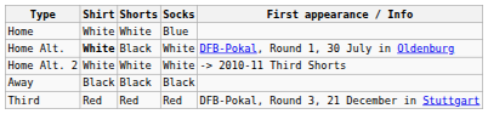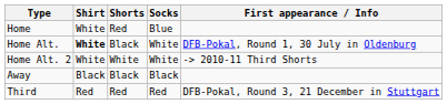 <table class="wikitable">
 <tr>
 <th>Type</th>
 <th>Shirt</th>
 <th>Shorts</th>
 <th>Socks</th>
 <th>First appearance / Info</th>
 </tr>
 <tr>
 <td>Home</td>
 <td>White</td>
-<td>White</td>
+<td>Red</td>
 <td>Blue</td>
 <td></td>
 </tr>
 <tr>
 <td>Home Alt.</td>
 <td><strong>White</strong></td>
 <td>Black</td>
 <td>White</td>
 <td><a href='#'>DFB-Pokal</a>, Round 1, 30 July in <a href='#'>Oldenburg</a></td>
 </tr>
 <tr>
 <td>Home Alt. 2</td>
 <td>White</td>
 <td>White</td>
 <td>White</td>
 <td>-> 2010-11 Third Shorts</td>
 </tr>
 <tr>
 <td>Away</td>
 <td>Black</td>
 <td>Black</td>
 <td>Black</td>
 <td></td>
 </tr>
 <tr>
 <td>Third</td>
 <td>Red</td>
 <td>Red</td>
 <td>Red</td>
 <td>DFB-Pokal, Round 3, 21 December in <a href='#'>Stuttgart</a></td>
 </tr>
 </table>
